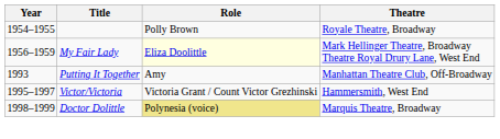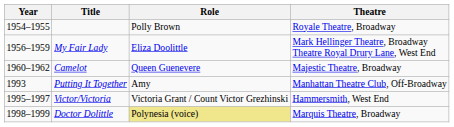 <table class="wikitable sortable">
 <tr>
 <th>Year</th>
 <th>Title</th>
 <th>Role</th>
 <th>Theatre</th>
 </tr>
 <tr>
 <td>1954–1955</td>
 <td><em></em></td>
 <td>Polly Brown</td>
 <td><a href='#'>Royale Theatre</a>, Broadway</td>
 </tr>
 <tr>
 <td>1956–1959</td>
 <td><em><a href='#'>My Fair Lady</a></em></td>
-<td style="background: lightyellow;"><a href='#'>Eliza Doolittle</a></td>
+<td><a href='#'>Eliza Doolittle</a></td>
 <td><a href='#'>Mark Hellinger Theatre</a>, Broadway<br><a href='#'>Theatre Royal Drury Lane</a>, West End</td>
+</tr>
+<tr>
+<td>1960–1962</td>
+<td><em><a href='#'>Camelot</a></em></td>
+<td><a href='#'>Queen Guenevere</a></td>
+<td><a href='#'>Majestic Theatre</a>, Broadway</td>
 </tr>
 <tr>
 <td>1993</td>
 <td><em><a href='#'>Putting It Together</a></em></td>
 <td>Amy</td>
 <td><a href='#'>Manhattan Theatre Club</a>, Off-Broadway</td>
 </tr>
 <tr>
 <td>1995–1997</td>
 <td><em><a href='#'>Victor/Victoria</a></em></td>
 <td>Victoria Grant / Count Victor Grezhinski</td>
 <td><a href='#'>Hammersmith</a>, West End</td>
 </tr>
 <tr>
 <td>1998–1999</td>
 <td><a href='#'><em>Doctor Dolittle</em></a></td>
 <td style="background: khaki;">Polynesia (voice)</td>
 <td><a href='#'>Marquis Theatre</a>, Broadway</td>
 </tr>
 </table>
